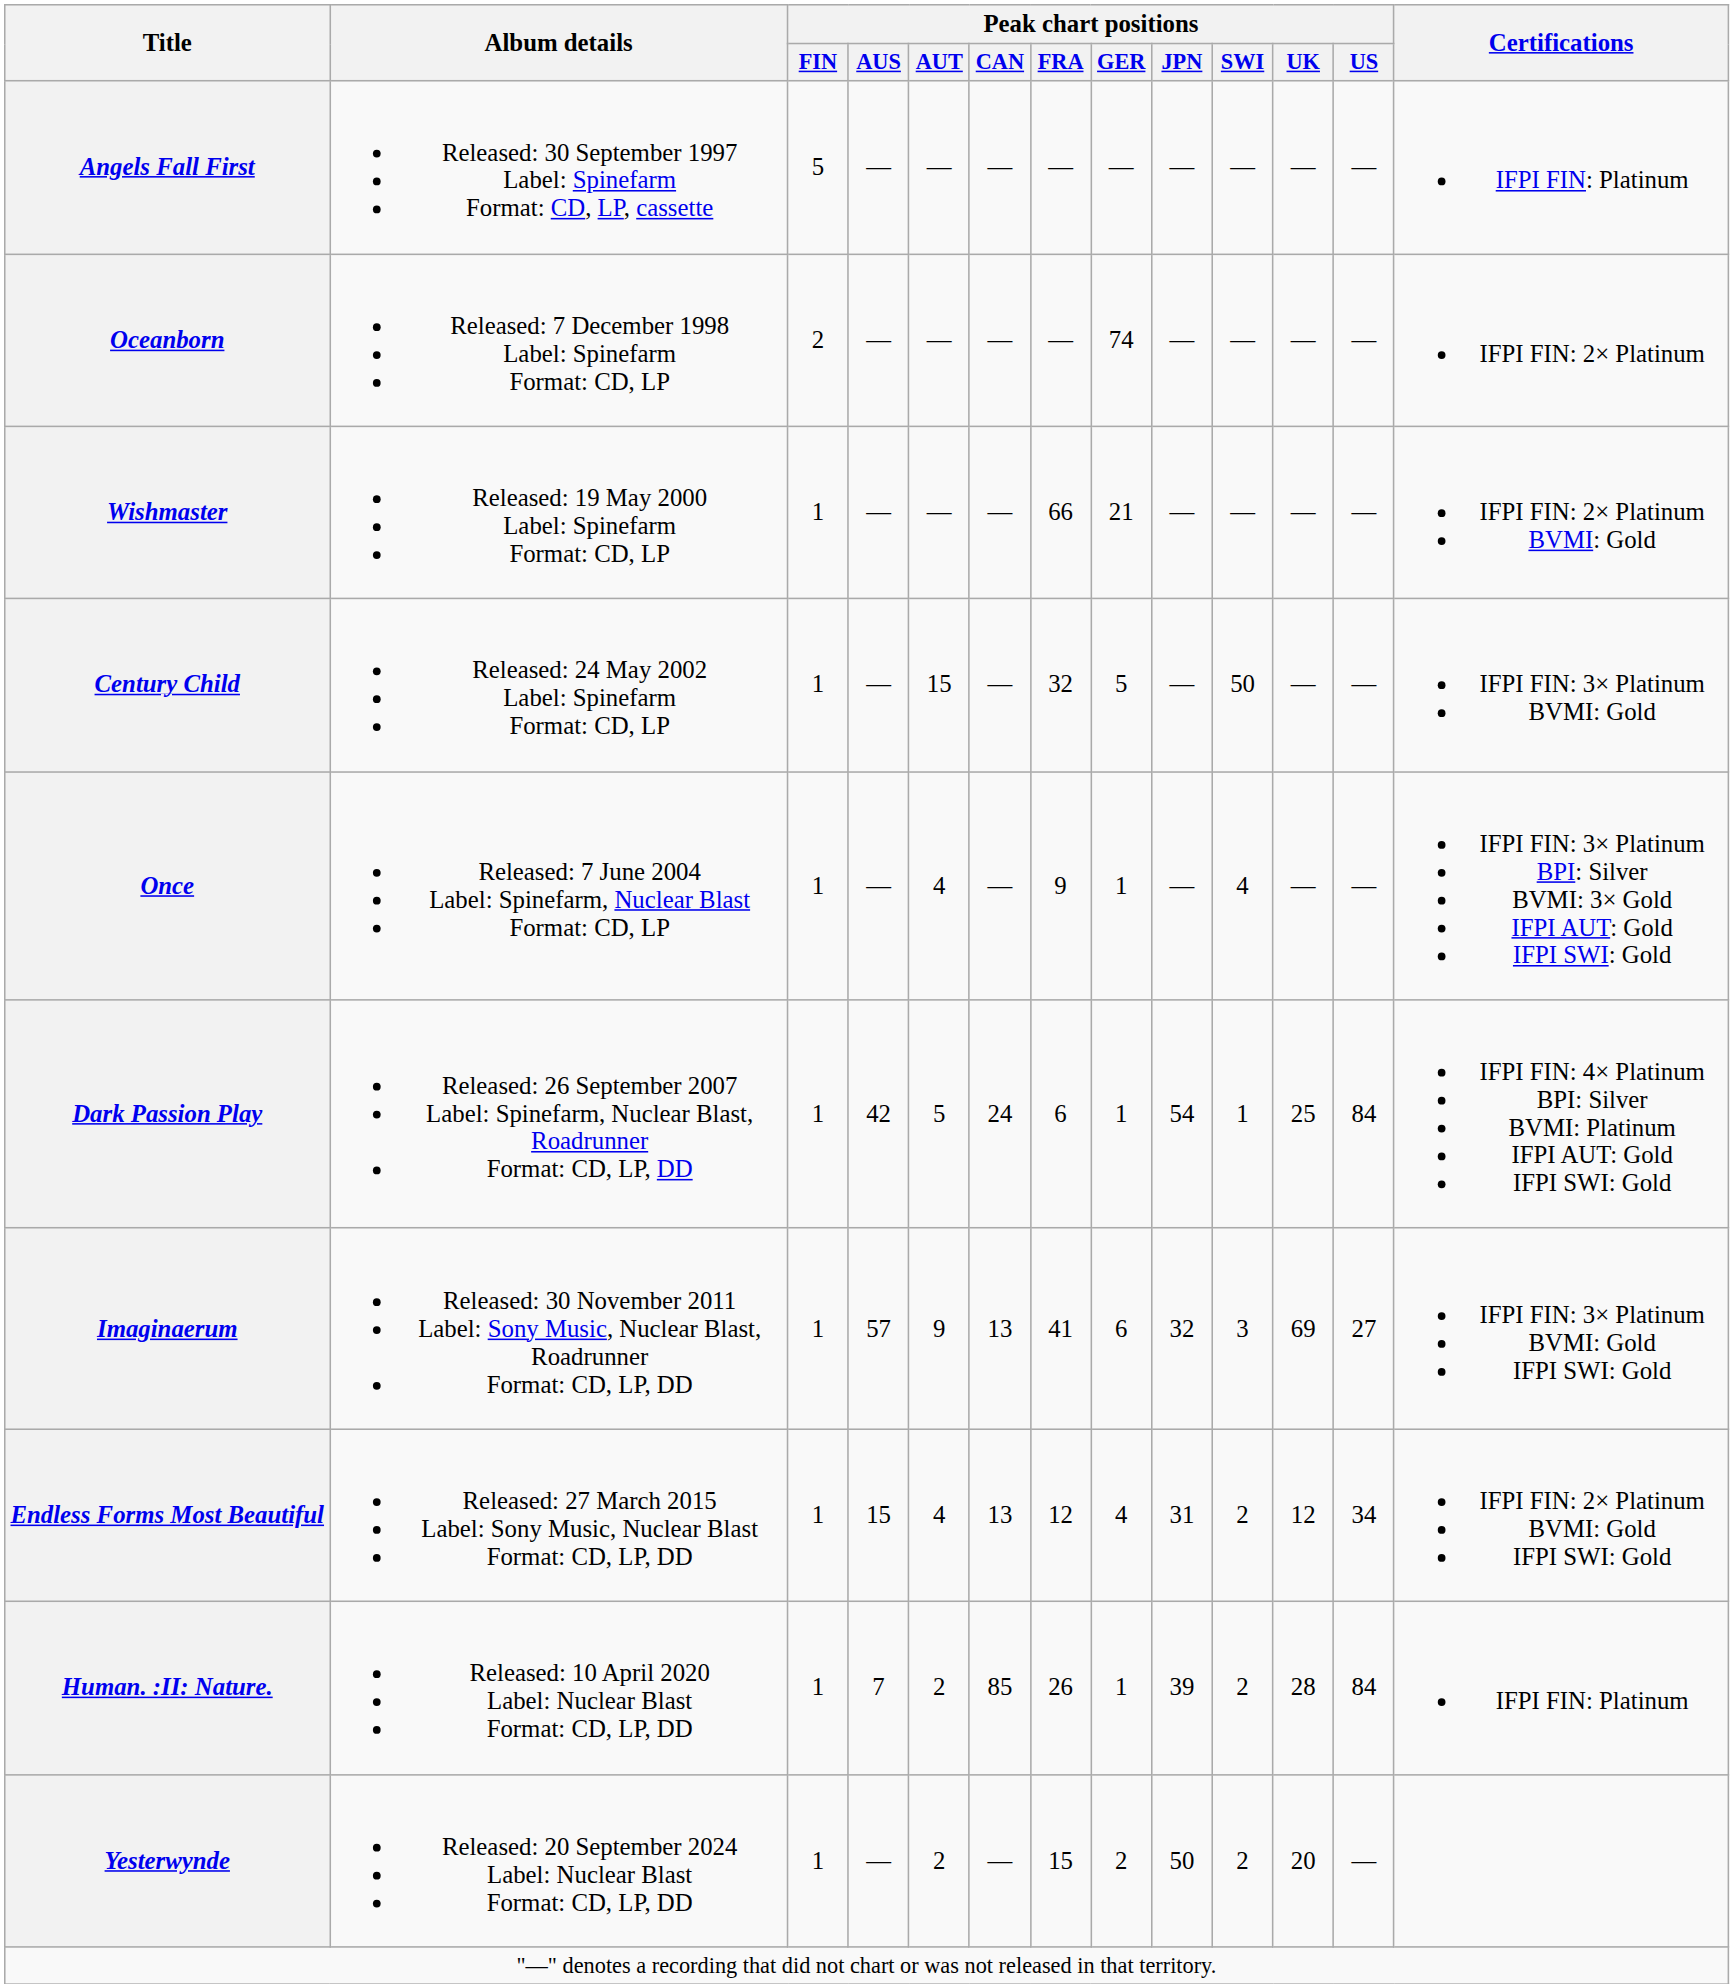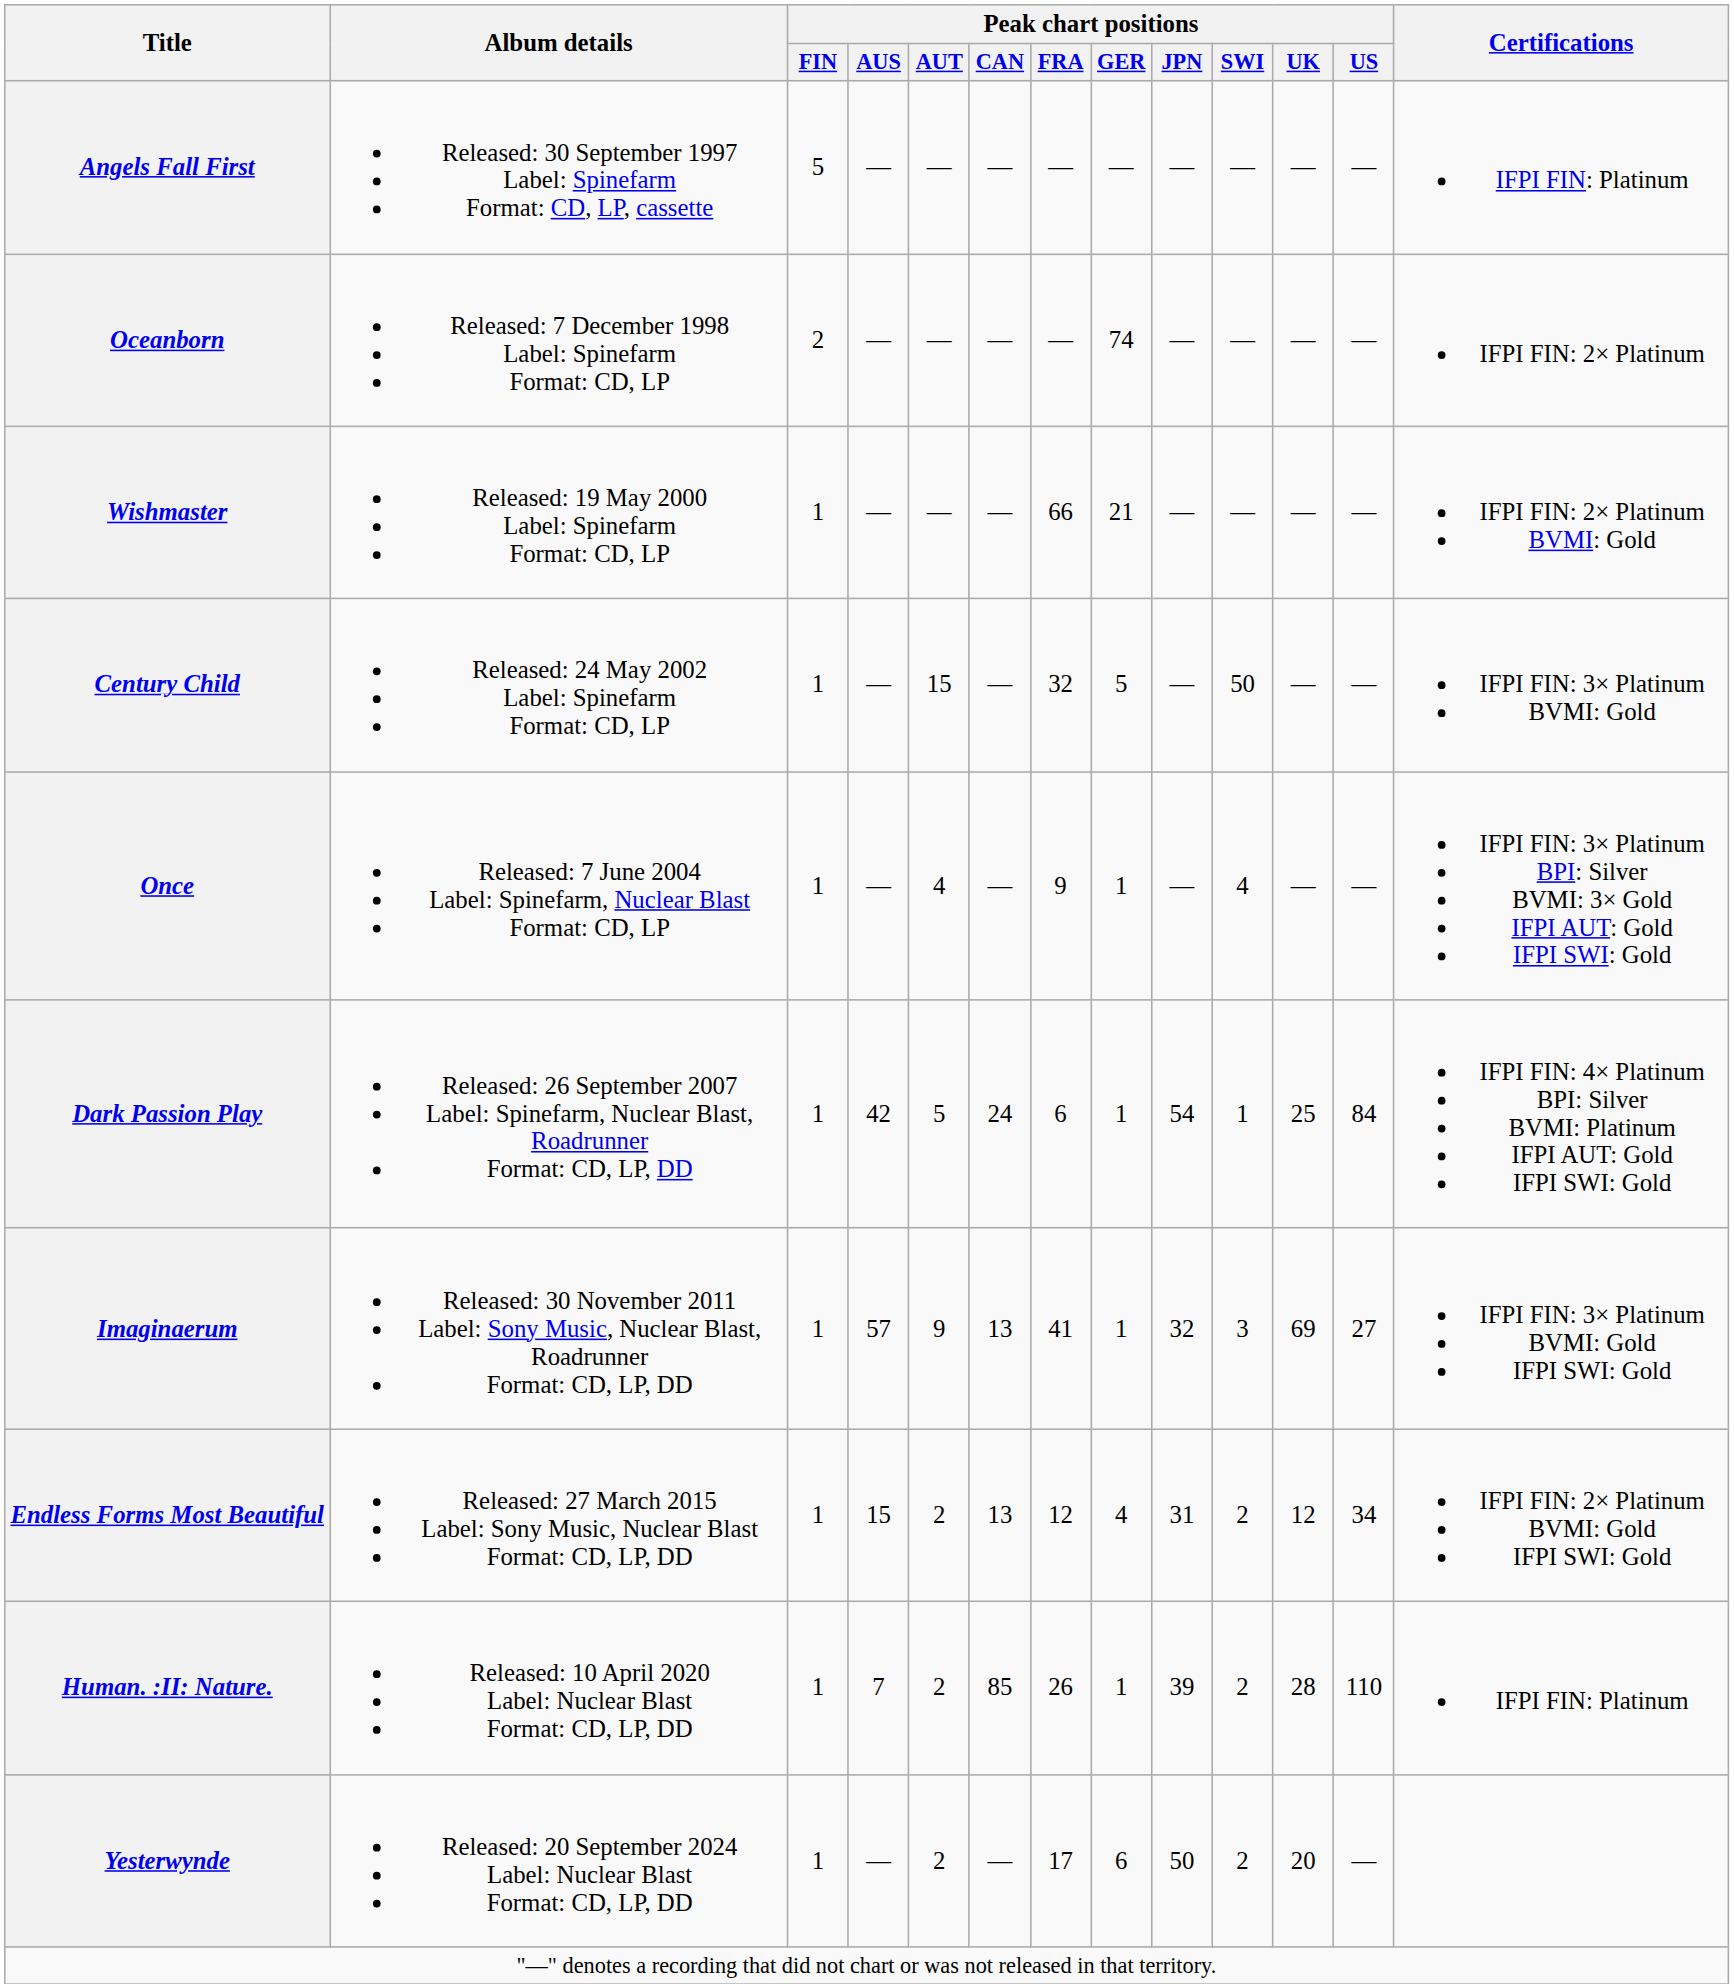 <table class="wikitable plainrowheaders" style="text-align:center;">
 <tr>
 <th scope="col" rowspan="2">Title</th>
 <th scope="col" rowspan="2" style="width:18em;">Album details</th>
 <th scope="col" colspan="10">Peak chart positions</th>
 <th scope="col" rowspan="2" style="width:13em;"><a href='#'>Certifications</a></th>
 </tr>
 <tr>
 <th scope="col" style="width:2.25em;font-size:90%;"><a href='#'>FIN</a><br></th>
 <th scope="col" style="width:2.25em;font-size:90%;"><a href='#'>AUS</a><br></th>
 <th scope="col" style="width:2.25em;font-size:90%;"><a href='#'>AUT</a><br></th>
 <th scope="col" style="width:2.25em;font-size:90%;"><a href='#'>CAN</a><br></th>
 <th scope="col" style="width:2.25em;font-size:90%;"><a href='#'>FRA</a><br></th>
 <th scope="col" style="width:2.25em;font-size:90%;"><a href='#'>GER</a><br></th>
 <th scope="col" style="width:2.25em;font-size:90%;"><a href='#'>JPN</a><br></th>
 <th scope="col" style="width:2.25em;font-size:90%;"><a href='#'>SWI</a><br></th>
 <th scope="col" style="width:2.25em;font-size:90%;"><a href='#'>UK</a><br></th>
 <th scope="col" style="width:2.25em;font-size:90%;"><a href='#'>US</a><br></th>
 </tr>
 <tr>
 <th scope="row"><em><a href='#'>Angels Fall First</a></em></th>
 <td><br><ul><li>Released: 30 September 1997</li><li>Label: <a href='#'>Spinefarm</a></li><li>Format: <a href='#'>CD</a>, <a href='#'>LP</a>, <a href='#'>cassette</a></li></ul></td>
 <td>5</td>
 <td>—</td>
 <td>—</td>
 <td>—</td>
 <td>—</td>
 <td>—</td>
 <td>—</td>
 <td>—</td>
 <td>—</td>
 <td>—</td>
 <td><br><ul><li><a href='#'>IFPI FIN</a>: Platinum</li></ul></td>
 </tr>
 <tr>
 <th scope="row"><em><a href='#'>Oceanborn</a></em></th>
 <td><br><ul><li>Released: 7 December 1998</li><li>Label: Spinefarm</li><li>Format: CD, LP</li></ul></td>
 <td>2</td>
 <td>—</td>
 <td>—</td>
 <td>—</td>
 <td>—</td>
 <td>74</td>
 <td>—</td>
 <td>—</td>
 <td>—</td>
 <td>—</td>
 <td><br><ul><li>IFPI FIN: 2× Platinum</li></ul></td>
 </tr>
 <tr>
 <th scope="row"><em><a href='#'>Wishmaster</a></em></th>
 <td><br><ul><li>Released: 19 May 2000</li><li>Label: Spinefarm</li><li>Format: CD, LP</li></ul></td>
 <td>1</td>
 <td>—</td>
 <td>—</td>
 <td>—</td>
 <td>66</td>
 <td>21</td>
 <td>—</td>
 <td>—</td>
 <td>—</td>
 <td>—</td>
 <td><br><ul><li>IFPI FIN: 2× Platinum</li><li><a href='#'>BVMI</a>: Gold</li></ul></td>
 </tr>
 <tr>
 <th scope="row"><em><a href='#'>Century Child</a></em></th>
 <td><br><ul><li>Released: 24 May 2002</li><li>Label: Spinefarm</li><li>Format: CD, LP</li></ul></td>
 <td>1</td>
 <td>—</td>
 <td>15</td>
 <td>—</td>
 <td>32</td>
 <td>5</td>
 <td>—</td>
 <td>50</td>
 <td>—</td>
 <td>—</td>
 <td><br><ul><li>IFPI FIN: 3× Platinum</li><li>BVMI: Gold</li></ul></td>
 </tr>
 <tr>
 <th scope="row"><em><a href='#'>Once</a></em></th>
 <td><br><ul><li>Released: 7 June 2004</li><li>Label: Spinefarm, <a href='#'>Nuclear Blast</a></li><li>Format: CD, LP</li></ul></td>
 <td>1</td>
 <td>—</td>
 <td>4</td>
 <td>—</td>
 <td>9</td>
 <td>1</td>
 <td>—</td>
 <td>4</td>
 <td>—</td>
 <td>—</td>
 <td><br><ul><li>IFPI FIN: 3× Platinum</li><li><a href='#'>BPI</a>: Silver</li><li>BVMI: 3× Gold</li><li><a href='#'>IFPI AUT</a>: Gold</li><li><a href='#'>IFPI SWI</a>: Gold</li></ul></td>
 </tr>
 <tr>
 <th scope="row"><em><a href='#'>Dark Passion Play</a></em></th>
 <td><br><ul><li>Released: 26 September 2007</li><li>Label: Spinefarm, Nuclear Blast, <a href='#'>Roadrunner</a></li><li>Format: CD, LP, <a href='#'>DD</a></li></ul></td>
 <td>1</td>
 <td>42</td>
 <td>5</td>
 <td>24</td>
 <td>6</td>
 <td>1</td>
 <td>54</td>
 <td>1</td>
 <td>25</td>
 <td>84</td>
 <td><br><ul><li>IFPI FIN: 4× Platinum</li><li>BPI: Silver</li><li>BVMI: Platinum</li><li>IFPI AUT: Gold</li><li>IFPI SWI: Gold</li></ul></td>
 </tr>
 <tr>
 <th scope="row"><em><a href='#'>Imaginaerum</a></em></th>
 <td><br><ul><li>Released: 30 November 2011</li><li>Label: <a href='#'>Sony Music</a>, Nuclear Blast, Roadrunner</li><li>Format: CD, LP, DD</li></ul></td>
 <td>1</td>
 <td>57</td>
 <td>9</td>
 <td>13</td>
 <td>41</td>
-<td>6</td>
+<td>1</td>
 <td>32</td>
 <td>3</td>
 <td>69</td>
 <td>27</td>
 <td><br><ul><li>IFPI FIN: 3× Platinum</li><li>BVMI: Gold</li><li>IFPI SWI: Gold</li></ul></td>
 </tr>
 <tr>
 <th scope="row"><em><a href='#'>Endless Forms Most Beautiful</a></em></th>
 <td><br><ul><li>Released: 27 March 2015</li><li>Label: Sony Music, Nuclear Blast</li><li>Format: CD, LP, DD</li></ul></td>
 <td>1</td>
 <td>15</td>
-<td>4</td>
+<td>2</td>
 <td>13</td>
 <td>12</td>
 <td>4</td>
 <td>31</td>
 <td>2</td>
 <td>12</td>
 <td>34</td>
 <td><br><ul><li>IFPI FIN: 2× Platinum</li><li>BVMI: Gold</li><li>IFPI SWI: Gold</li></ul></td>
 </tr>
 <tr>
 <th scope="row"><em><a href='#'>Human. :II: Nature.</a></em></th>
 <td><br><ul><li>Released: 10 April 2020</li><li>Label: Nuclear Blast</li><li>Format: CD, LP, DD</li></ul></td>
 <td>1</td>
 <td>7</td>
 <td>2</td>
 <td>85</td>
 <td>26</td>
 <td>1</td>
 <td>39</td>
 <td>2</td>
 <td>28</td>
-<td>84</td>
+<td>110</td>
 <td><br><ul><li>IFPI FIN: Platinum</li></ul></td>
 </tr>
 <tr>
 <th scope="row"><em><a href='#'>Yesterwynde</a></em></th>
 <td><br><ul><li>Released: 20 September 2024</li><li>Label: Nuclear Blast</li><li>Format: CD, LP, DD</li></ul></td>
 <td>1<br></td>
 <td>—</td>
 <td>2</td>
 <td>—</td>
-<td>15<br></td>
-<td>2</td>
+<td>17<br></td>
+<td>6</td>
 <td>50</td>
 <td>2</td>
 <td>20</td>
 <td>—</td>
 <td></td>
 </tr>
 <tr>
 <td colspan="16" style="font-size:90%">"—" denotes a recording that did not chart or was not released in that territory.</td>
 </tr>
 </table>
